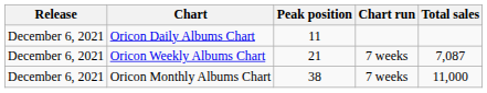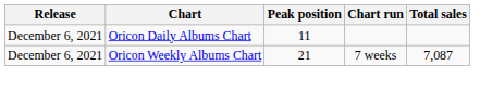 <table class="wikitable">
 <tr>
 <th align="left">Release</th>
 <th align="left">Chart</th>
 <th align="left">Peak position</th>
 <th align="left">Chart run</th>
 <th align="left">Total sales</th>
 </tr>
 <tr>
 <td align="left">December 6, 2021</td>
 <td align="left"><a href='#'>Oricon Daily Albums Chart</a></td>
 <td align="center">11</td>
 <td align="center"></td>
 <td align="center"></td>
 </tr>
 <tr>
 <td align="left">December 6, 2021</td>
 <td align="left"><a href='#'>Oricon Weekly Albums Chart</a></td>
 <td align="center">21</td>
 <td align="center">7 weeks</td>
 <td align="center">7,087</td>
 </tr>
-<tr>
-<td align="left">December 6, 2021</td>
-<td align="left">Oricon Monthly Albums Chart</td>
-<td align="center">38</td>
-<td align="center">7 weeks</td>
-<td align="center">11,000</td>
-</tr>
 </table>
